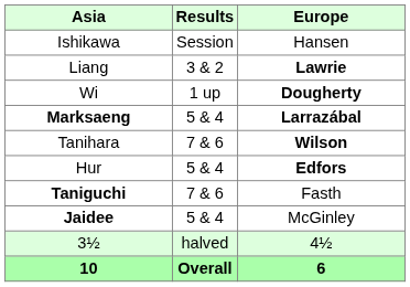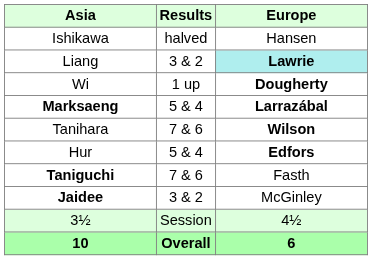 <table border="1" cellpadding="3" style="border-collapse:collapse; text-align:center;">
 <tr style="background:#ddffdd;">
 <th width=160>Asia</th>
 <th>Results</th>
 <th width=160>Europe</th>
 </tr>
 <tr>
 <td>Ishikawa</td>
-<td>Session</td>
+<td>halved</td>
 <td>Hansen</td>
 </tr>
 <tr>
 <td>Liang</td>
 <td>3 & 2</td>
-<td><strong>Lawrie</strong></td>
+<td style="background: paleturquoise;"><strong>Lawrie</strong></td>
 </tr>
 <tr>
 <td>Wi</td>
 <td>1 up</td>
 <td><strong>Dougherty</strong></td>
 </tr>
 <tr>
 <td><strong>Marksaeng</strong></td>
 <td>5 & 4</td>
 <td><strong>Larrazábal</strong></td>
 </tr>
 <tr>
 <td>Tanihara</td>
 <td>7 & 6</td>
 <td><strong>Wilson</strong></td>
 </tr>
 <tr>
 <td>Hur</td>
 <td>5 & 4</td>
 <td><strong>Edfors</strong></td>
 </tr>
 <tr>
 <td><strong>Taniguchi</strong></td>
 <td>7 & 6</td>
 <td>Fasth</td>
 </tr>
 <tr>
 <td><strong>Jaidee</strong></td>
-<td>5 & 4</td>
+<td>3 & 2</td>
 <td>McGinley</td>
 </tr>
 <tr style="background:#ddffdd;">
 <td>3½</td>
-<td>halved</td>
+<td>Session</td>
 <td>4½</td>
 </tr>
 <tr style="background:#aaffaa;">
 <th>10</th>
 <th>Overall</th>
 <th>6</th>
 </tr>
 </table>
